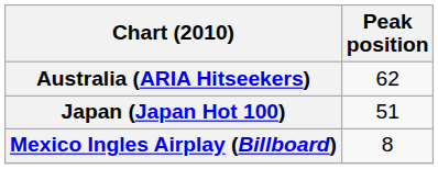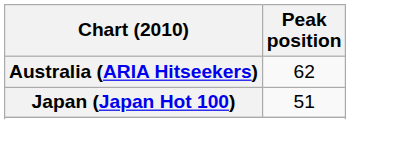 <table class="wikitable sortable plainrowheaders" style="text-align:center;">
 <tr>
 <th>Chart (2010)</th>
 <th>Peak<br>position</th>
 </tr>
 <tr>
 <th scope="row">Australia (<a href='#'>ARIA Hitseekers</a>)</th>
 <td>62</td>
 </tr>
 <tr>
 <th scope="row">Japan (<a href='#'>Japan Hot 100</a>)</th>
 <td>51</td>
 </tr>
 <tr>
-<th scope="row"><a href='#'>Mexico Ingles Airplay</a> (<em><a href='#'>Billboard</a></em>)</th>
-<td>8</td>
-</tr>
-<tr>
 </tr>
 <tr>
 </tr>
 <tr>
 </tr>
 <tr>
 </tr>
 <tr>
 </tr>
 </table>
